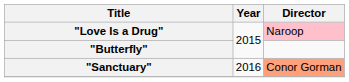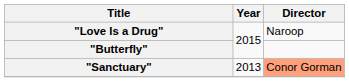 <table class="wikitable plainrowheaders">
 <tr>
 <th width="315" scope="col">Title</th>
 <th scope="col">Year</th>
 <th scope="col">Director</th>
 </tr>
 <tr>
 <th scope="row">"Love Is a Drug"</th>
 <td rowspan="2">2015</td>
-<td style="background: pink;">Naroop</td>
+<td>Naroop</td>
 </tr>
 <tr>
 <th scope="row">"Butterfly"</th>
 <td></td>
 </tr>
 <tr>
 <th scope="row">"Sanctuary"</th>
-<td>2016</td>
+<td>2013</td>
 <td style="background: lightsalmon;">Conor Gorman</td>
 </tr>
 <tr>
 </tr>
 </table>
